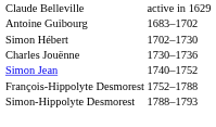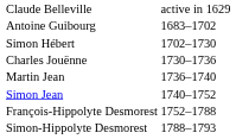 <table>
 <tr>
 <td>Claude Belleville</td>
 <td>active in 1629</td>
 </tr>
 <tr>
 <td>Antoine Guibourg</td>
 <td>1683–1702</td>
 </tr>
 <tr>
 <td>Simon Hébert</td>
 <td>1702–1730</td>
 </tr>
 <tr>
 <td>Charles Jouënne</td>
 <td>1730–1736</td>
 </tr>
 <tr>
+<td>Martin Jean</td>
+<td>1736–1740</td>
+</tr>
+<tr>
 <td><a href='#'>Simon Jean</a></td>
 <td>1740–1752</td>
 </tr>
 <tr>
 <td>François-Hippolyte Desmorest</td>
 <td>1752–1788</td>
 </tr>
 <tr>
 <td>Simon-Hippolyte Desmorest</td>
 <td>1788–1793</td>
 </tr>
 </table>
